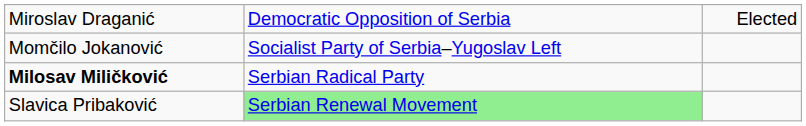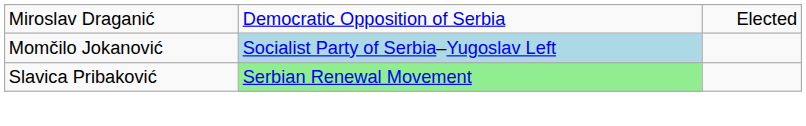 <table style="width:700px;" class="wikitable">
 <tr>
 <td align="left">Miroslav Draganić</td>
 <td align="left"><a href='#'>Democratic Opposition of Serbia</a></td>
 <td align="right">Elected</td>
 </tr>
 <tr>
 <td align="left">Momčilo Jokanović</td>
-<td align="left"><a href='#'>Socialist Party of Serbia</a>–<a href='#'>Yugoslav Left</a></td>
-<td align="right"></td>
-</tr>
-<tr>
-<td align="left"><strong>Milosav Miličković</strong></td>
-<td align="left"><a href='#'>Serbian Radical Party</a></td>
+<td align="left" style="background: lightblue;"><a href='#'>Socialist Party of Serbia</a>–<a href='#'>Yugoslav Left</a></td>
 <td align="right"></td>
 </tr>
 <tr>
 <td align="left">Slavica Pribaković</td>
 <td align="left" style="background: lightgreen;"><a href='#'>Serbian Renewal Movement</a></td>
 <td align="right"></td>
 </tr>
 </table>
